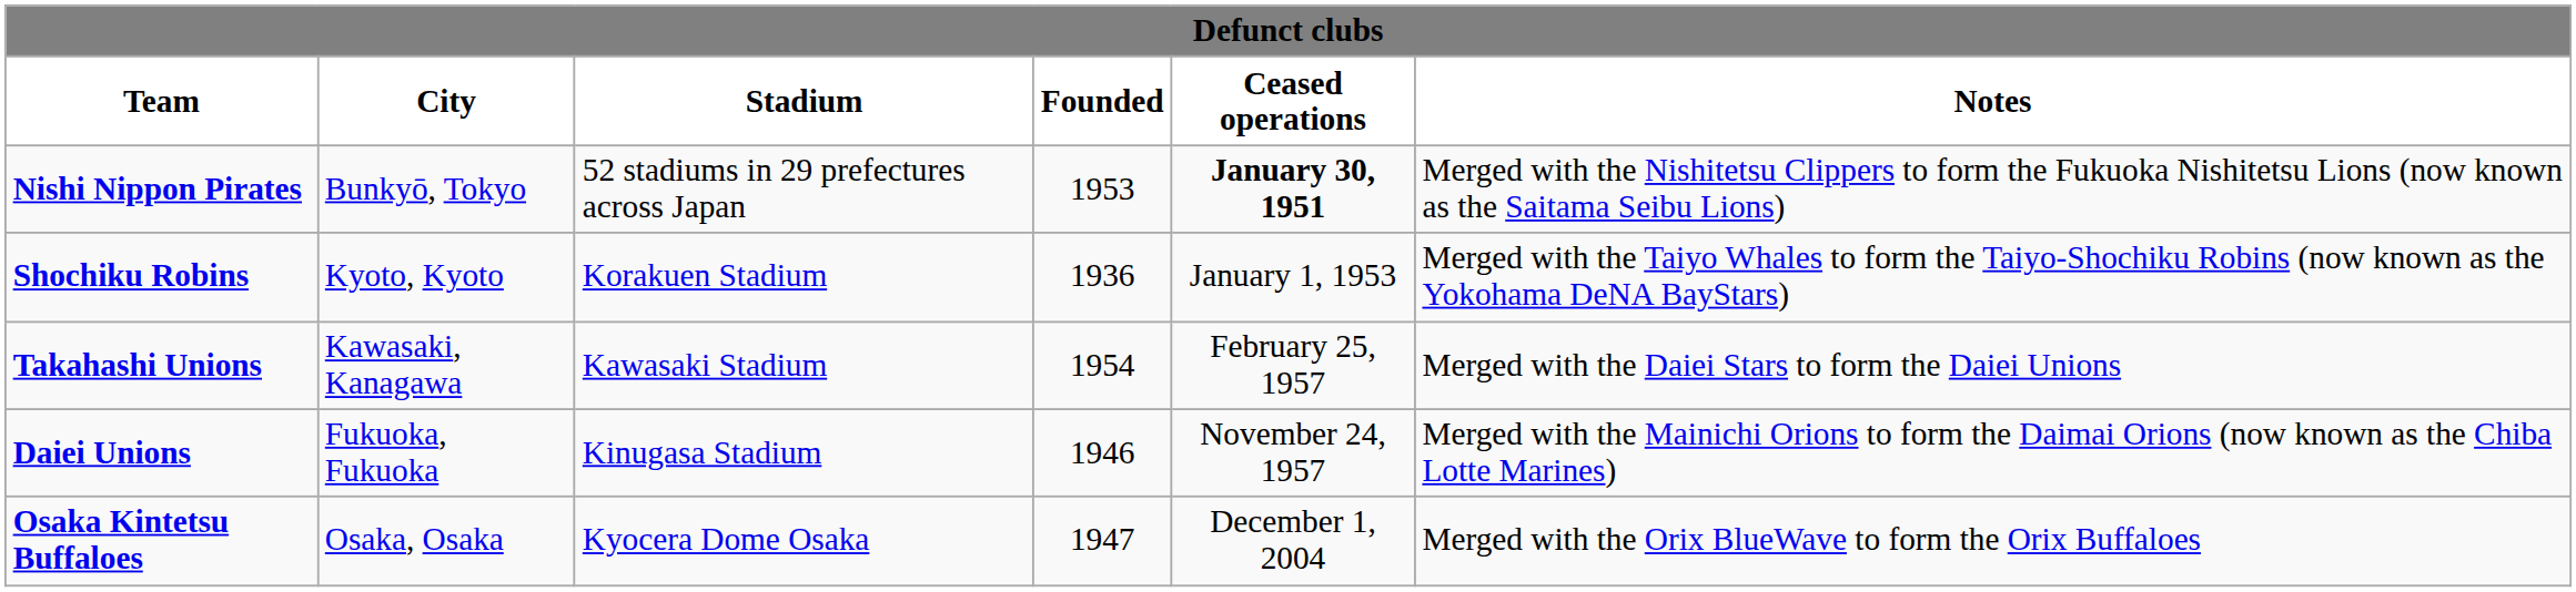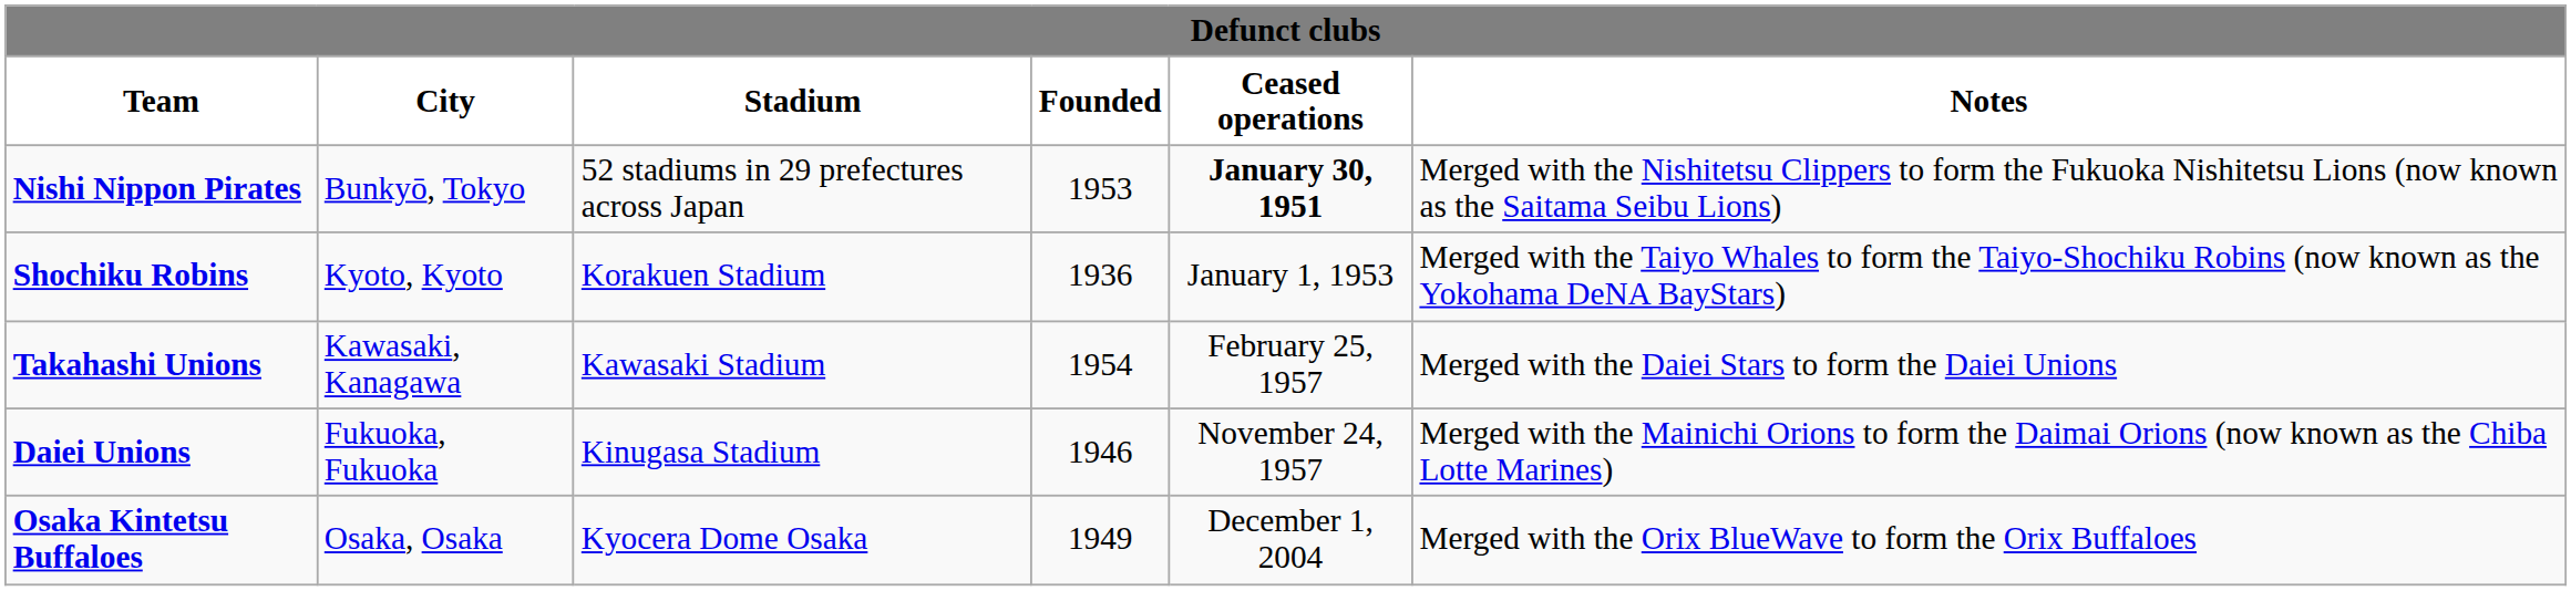 <table class="wikitable sortable" style="width:100%; text-align:left">
 <tr>
 <th style="background:gray;" colspan="6"><span>Defunct clubs</span></th>
 </tr>
 <tr>
 <th style="background:white">Team</th>
 <th style="background:white">City</th>
 <th style="background:white">Stadium</th>
 <th style="background:white">Founded</th>
 <th style="background:white">Ceased operations</th>
 <th style="background:white">Notes</th>
 </tr>
 <tr>
 <td><strong><a href='#'>Nishi Nippon Pirates</a></strong></td>
 <td><a href='#'>Bunkyō</a>, <a href='#'>Tokyo</a></td>
 <td>52 stadiums in 29 prefectures across Japan</td>
 <td align=center>1953</td>
 <td align=center><strong>January 30, 1951</strong></td>
 <td align=left>Merged with the <a href='#'>Nishitetsu Clippers</a> to form the Fukuoka Nishitetsu Lions (now known as the <a href='#'>Saitama Seibu Lions</a>)</td>
 </tr>
 <tr>
 <td><strong><a href='#'>Shochiku Robins</a></strong></td>
 <td><a href='#'>Kyoto</a>, <a href='#'>Kyoto</a></td>
 <td><a href='#'>Korakuen Stadium</a></td>
 <td align=center>1936</td>
 <td align=center>January 1, 1953</td>
 <td align=left>Merged with the <a href='#'>Taiyo Whales</a> to form the <a href='#'>Taiyo-Shochiku Robins</a> (now known as the <a href='#'>Yokohama DeNA BayStars</a>)</td>
 </tr>
 <tr>
 <td><strong><a href='#'>Takahashi Unions</a></strong></td>
 <td><a href='#'>Kawasaki</a>, <a href='#'>Kanagawa</a></td>
 <td><a href='#'>Kawasaki Stadium</a></td>
 <td align=center>1954</td>
 <td align=center>February 25, 1957</td>
 <td align=left>Merged with the <a href='#'>Daiei Stars</a> to form the <a href='#'>Daiei Unions</a></td>
 </tr>
 <tr>
 <td><strong><a href='#'>Daiei Unions</a></strong></td>
 <td><a href='#'>Fukuoka</a>, <a href='#'>Fukuoka</a></td>
 <td><a href='#'>Kinugasa Stadium</a></td>
 <td align=center>1946</td>
 <td align=center>November 24, 1957</td>
 <td align=left>Merged with the <a href='#'>Mainichi Orions</a> to form the <a href='#'>Daimai Orions</a> (now known as the <a href='#'>Chiba Lotte Marines</a>)</td>
 </tr>
 <tr>
 <td><strong><a href='#'>Osaka Kintetsu Buffaloes</a></strong></td>
 <td><a href='#'>Osaka</a>, <a href='#'>Osaka</a></td>
 <td><a href='#'>Kyocera Dome Osaka</a></td>
-<td align=center>1947</td>
+<td align=center>1949</td>
 <td align=center>December 1, 2004</td>
 <td align=left>Merged with the <a href='#'>Orix BlueWave</a> to form the <a href='#'>Orix Buffaloes</a></td>
 </tr>
 </table>
